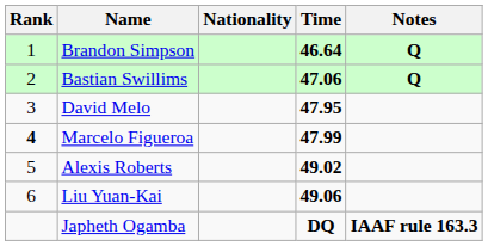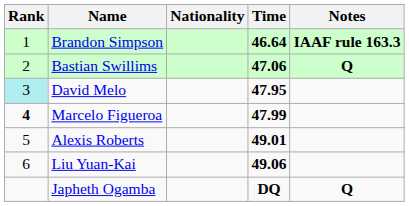 <table class="wikitable sortable" style="text-align:center">
 <tr>
 <th>Rank</th>
 <th>Name</th>
 <th>Nationality</th>
 <th>Time</th>
 <th>Notes</th>
 </tr>
 <tr bgcolor=ccffcc>
 <td>1</td>
 <td align=left><a href='#'>Brandon Simpson</a></td>
 <td align=left></td>
 <td><strong>46.64</strong></td>
-<td><strong>Q</strong></td>
+<td><strong>IAAF rule 163.3</strong></td>
 </tr>
 <tr bgcolor=ccffcc>
 <td>2</td>
 <td align=left><a href='#'>Bastian Swillims</a></td>
 <td align=left></td>
 <td><strong>47.06</strong></td>
 <td><strong>Q</strong></td>
 </tr>
 <tr>
-<td>3</td>
+<td style="background: paleturquoise;">3</td>
 <td align=left><a href='#'>David Melo</a></td>
 <td align=left></td>
 <td><strong>47.95</strong></td>
 <td></td>
 </tr>
 <tr>
 <td><strong>4</strong></td>
 <td align=left><a href='#'>Marcelo Figueroa</a></td>
 <td align=left></td>
 <td><strong>47.99</strong></td>
 <td></td>
 </tr>
 <tr>
 <td>5</td>
 <td align=left><a href='#'>Alexis Roberts</a></td>
 <td align=left></td>
-<td><strong>49.02</strong></td>
+<td><strong>49.01</strong></td>
 <td></td>
 </tr>
 <tr>
 <td>6</td>
 <td align=left><a href='#'>Liu Yuan-Kai</a></td>
 <td align=left></td>
 <td><strong>49.06</strong></td>
 <td></td>
 </tr>
 <tr>
 <td></td>
 <td align=left><a href='#'>Japheth Ogamba</a></td>
 <td align=left></td>
 <td><strong>DQ</strong></td>
-<td><strong>IAAF rule 163.3</strong></td>
+<td><strong>Q</strong></td>
 </tr>
 </table>
